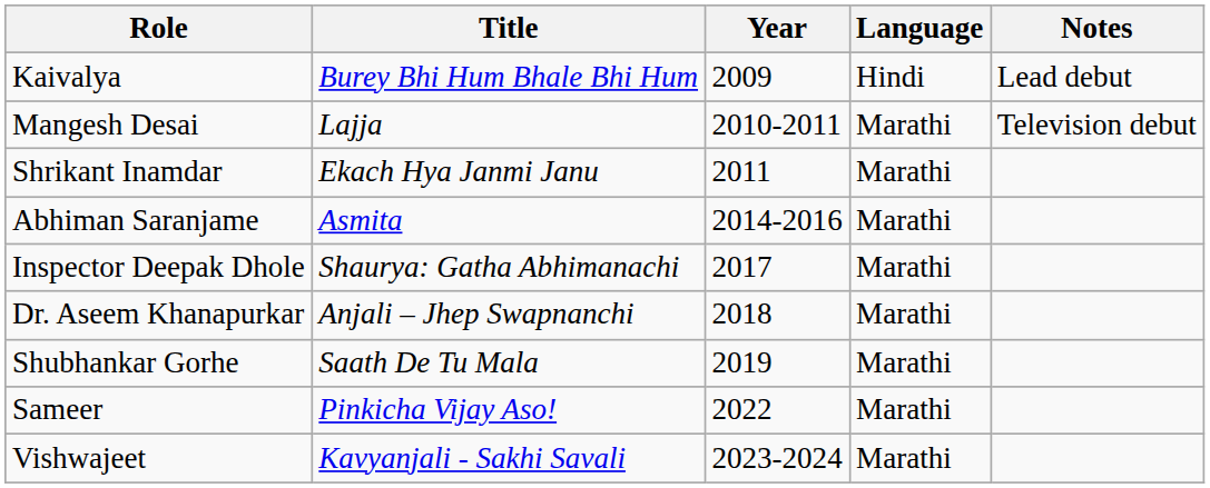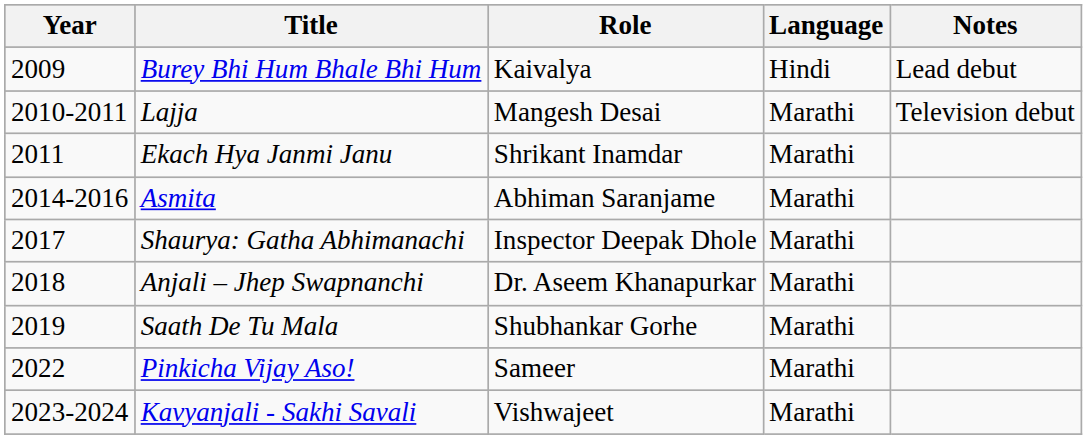 <table class="wikitable">
 <tr>
+<th>Year</th>
+<th>Title</th>
 <th>Role</th>
-<th>Title</th>
-<th>Year</th>
 <th>Language</th>
 <th>Notes</th>
 </tr>
 <tr>
+<td>2009</td>
+<td><em><a href='#'>Burey Bhi Hum Bhale Bhi Hum</a></em></td>
 <td>Kaivalya</td>
-<td><em><a href='#'>Burey Bhi Hum Bhale Bhi Hum</a></em></td>
-<td>2009</td>
 <td>Hindi</td>
 <td>Lead debut</td>
 </tr>
 <tr>
+<td>2010-2011</td>
+<td><em>Lajja</em></td>
 <td>Mangesh Desai</td>
-<td><em>Lajja</em></td>
-<td>2010-2011</td>
 <td>Marathi</td>
 <td>Television debut</td>
 </tr>
 <tr>
+<td>2011</td>
+<td><em>Ekach Hya Janmi Janu</em></td>
 <td>Shrikant Inamdar</td>
-<td><em>Ekach Hya Janmi Janu</em></td>
-<td>2011</td>
 <td>Marathi</td>
 <td></td>
 </tr>
 <tr>
+<td>2014-2016</td>
+<td><em><a href='#'>Asmita</a></em></td>
 <td>Abhiman Saranjame</td>
-<td><em><a href='#'>Asmita</a></em></td>
-<td>2014-2016</td>
 <td>Marathi</td>
 <td></td>
 </tr>
 <tr>
+<td>2017</td>
+<td><em>Shaurya: Gatha Abhimanachi</em></td>
 <td>Inspector Deepak Dhole</td>
-<td><em>Shaurya: Gatha Abhimanachi</em></td>
-<td>2017</td>
 <td>Marathi</td>
 <td></td>
 </tr>
 <tr>
+<td>2018</td>
+<td><em>Anjali – Jhep Swapnanchi</em></td>
 <td>Dr. Aseem Khanapurkar</td>
-<td><em>Anjali – Jhep Swapnanchi</em></td>
-<td>2018</td>
 <td>Marathi</td>
 <td></td>
 </tr>
 <tr>
+<td>2019</td>
+<td><em>Saath De Tu Mala</em></td>
 <td>Shubhankar Gorhe</td>
-<td><em>Saath De Tu Mala</em></td>
-<td>2019</td>
 <td>Marathi</td>
 <td></td>
 </tr>
 <tr>
+<td>2022</td>
+<td><em><a href='#'>Pinkicha Vijay Aso!</a></em></td>
 <td>Sameer</td>
-<td><em><a href='#'>Pinkicha Vijay Aso!</a></em></td>
-<td>2022</td>
 <td>Marathi</td>
 <td></td>
 </tr>
 <tr>
+<td>2023-2024</td>
+<td><em><a href='#'>Kavyanjali - Sakhi Savali</a></em></td>
 <td>Vishwajeet</td>
-<td><em><a href='#'>Kavyanjali - Sakhi Savali</a></em></td>
-<td>2023-2024</td>
 <td>Marathi</td>
 <td></td>
 </tr>
 </table>
